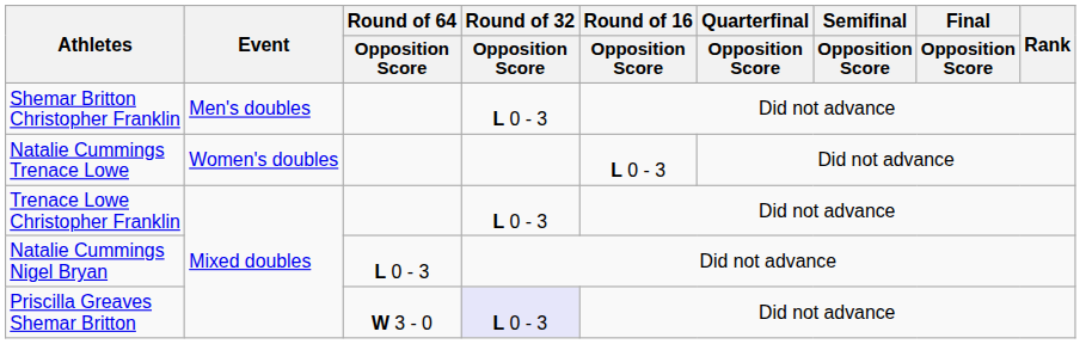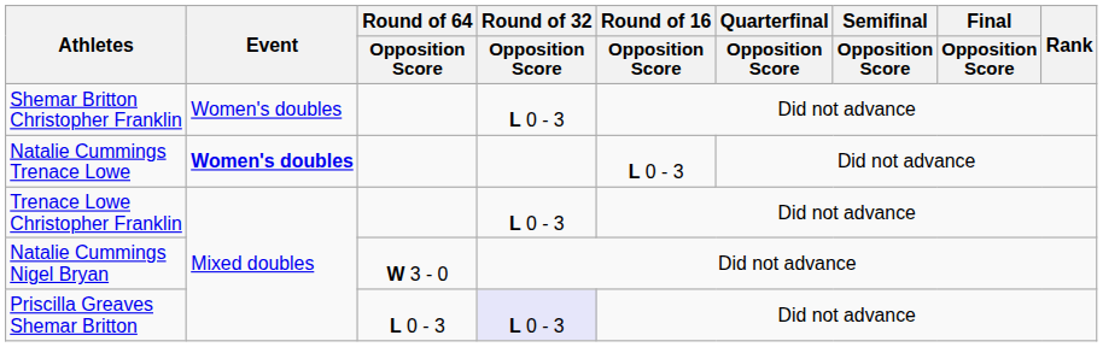 <table class="wikitable" style="font-size:90%">
 <tr>
 <th rowspan=2>Athletes</th>
 <th rowspan=2>Event</th>
 <th>Round of 64</th>
 <th>Round of 32</th>
 <th>Round of 16</th>
 <th>Quarterfinal</th>
 <th>Semifinal</th>
 <th>Final</th>
 <th rowspan=2>Rank</th>
 </tr>
 <tr style="font-size:95%">
 <th>Opposition<br>Score</th>
 <th>Opposition<br>Score</th>
 <th>Opposition<br>Score</th>
 <th>Opposition<br>Score</th>
 <th>Opposition<br>Score</th>
 <th>Opposition<br>Score</th>
 </tr>
 <tr align=center>
 <td align=left><a href='#'>Shemar Britton</a><br><a href='#'>Christopher Franklin</a></td>
-<td align=left><a href='#'>Men's doubles</a></td>
+<td align=left><a href='#'>Women's doubles</a></td>
 <td></td>
 <td><br><strong>L</strong> 0 - 3</td>
 <td colspan=5>Did not advance</td>
 </tr>
 <tr align=center>
 <td align=left><a href='#'>Natalie Cummings</a><br><a href='#'>Trenace Lowe</a></td>
-<td align=left><a href='#'>Women's doubles</a></td>
+<td align=left><strong><a href='#'>Women's doubles</a></strong></td>
 <td></td>
 <td></td>
 <td><br><strong>L</strong> 0 - 3</td>
 <td colspan=4>Did not advance</td>
 </tr>
 <tr align=center>
 <td align=left><a href='#'>Trenace Lowe</a><br><a href='#'>Christopher Franklin</a></td>
 <td align=left rowspan=3><a href='#'>Mixed doubles</a></td>
 <td></td>
 <td><br><strong>L</strong> 0 - 3</td>
 <td colspan=5>Did not advance</td>
 </tr>
 <tr align=center>
 <td align=left><a href='#'>Natalie Cummings</a><br><a href='#'>Nigel Bryan</a></td>
-<td><br><strong>L</strong> 0 - 3</td>
+<td><br><strong>W</strong> 3 - 0</td>
 <td colspan=6>Did not advance</td>
 </tr>
 <tr align=center>
 <td align=left><a href='#'>Priscilla Greaves</a><br><a href='#'>Shemar Britton</a></td>
-<td><br><strong>W</strong> 3 - 0</td>
+<td><br><strong>L</strong> 0 - 3</td>
 <td style="background: lavender;"><br><strong>L</strong> 0 - 3</td>
 <td colspan=5>Did not advance</td>
 </tr>
 </table>
